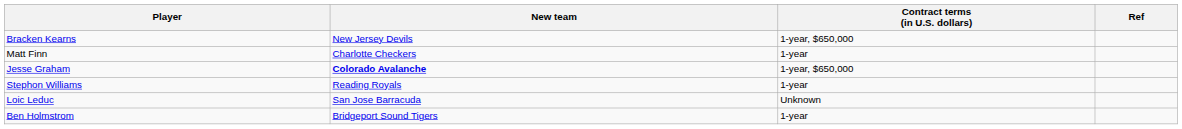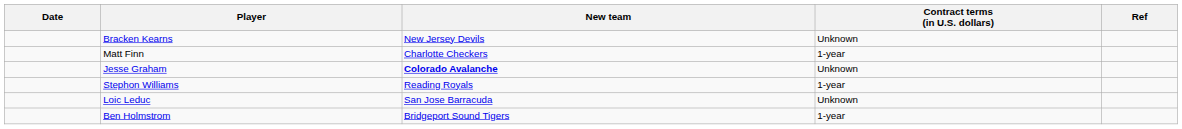 <table class="wikitable" width=97%>
 <tr style="background:#ddd; text-align:center;">
+<th>Date</th>
 <th>Player</th>
 <th>New team</th>
 <th>Contract terms<br>(in U.S. dollars)</th>
 <th>Ref</th>
 </tr>
 <tr>
+<td></td>
 <td><a href='#'>Bracken Kearns</a></td>
 <td><a href='#'>New Jersey Devils</a></td>
-<td>1-year, $650,000</td>
+<td>Unknown</td>
 <td></td>
 </tr>
 <tr>
+<td></td>
 <td>Matt Finn</td>
 <td><a href='#'>Charlotte Checkers</a></td>
 <td>1-year</td>
 <td></td>
 </tr>
 <tr>
+<td></td>
 <td><a href='#'>Jesse Graham</a></td>
 <td><strong><a href='#'>Colorado Avalanche</a></strong></td>
-<td>1-year, $650,000</td>
+<td>Unknown</td>
 <td></td>
 </tr>
 <tr>
+<td></td>
 <td><a href='#'>Stephon Williams</a></td>
 <td><a href='#'>Reading Royals</a></td>
 <td>1-year</td>
 <td></td>
 </tr>
 <tr>
+<td></td>
 <td><a href='#'>Loic Leduc</a></td>
 <td><a href='#'>San Jose Barracuda</a></td>
 <td>Unknown</td>
 <td></td>
 </tr>
 <tr>
+<td></td>
 <td><a href='#'>Ben Holmstrom</a></td>
 <td><a href='#'>Bridgeport Sound Tigers</a></td>
 <td>1-year</td>
 <td></td>
 </tr>
 </table>
